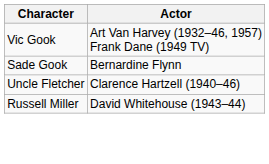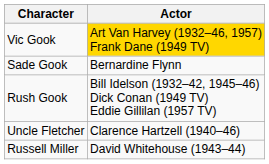 <table class="wikitable" sortable>
 <tr bgcolor="#CCCCCC">
 <th>Character</th>
 <th>Actor</th>
 </tr>
 <tr>
 <td>Vic Gook</td>
-<td>Art Van Harvey (1932–46, 1957)<br>Frank Dane (1949 TV)</td>
+<td style="background: gold;">Art Van Harvey (1932–46, 1957)<br>Frank Dane (1949 TV)</td>
 </tr>
 <tr>
 <td>Sade Gook</td>
 <td>Bernardine Flynn</td>
+</tr>
+<tr>
+<td>Rush Gook</td>
+<td>Bill Idelson (1932–42, 1945–46)<br>Dick Conan (1949 TV)<br>Eddie Gillilan (1957 TV)</td>
 </tr>
 <tr>
 <td>Uncle Fletcher</td>
 <td>Clarence Hartzell (1940–46)</td>
 </tr>
 <tr>
 <td>Russell Miller</td>
 <td>David Whitehouse (1943–44)</td>
 </tr>
 </table>
